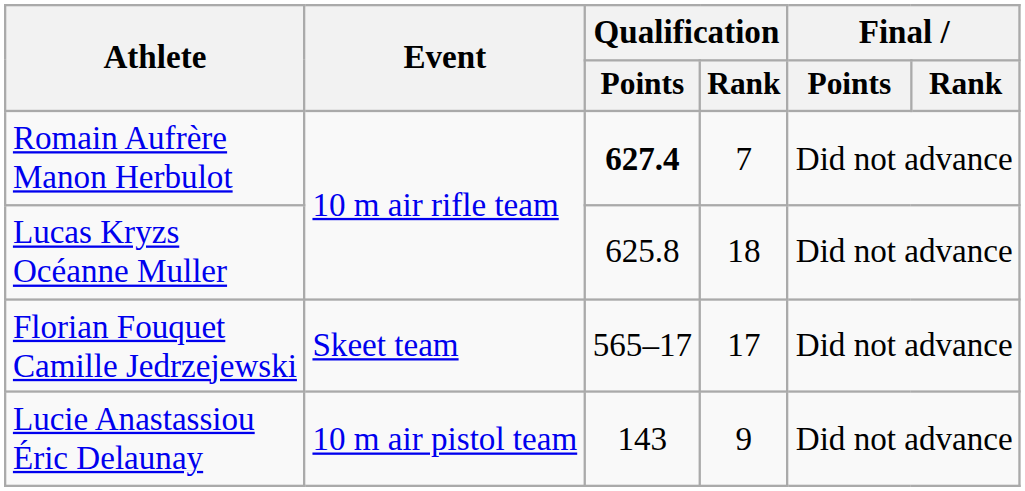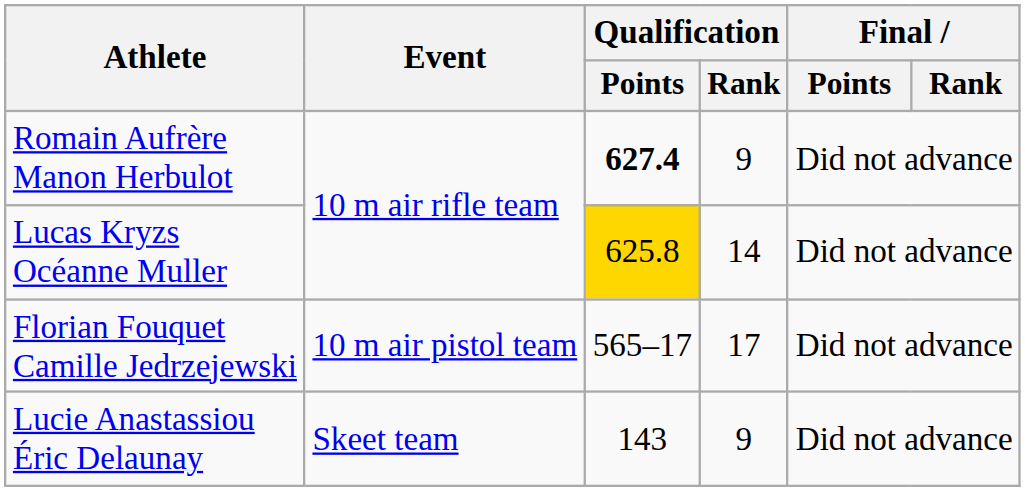 <table class="wikitable" style="font-size:90%">
 <tr>
 <th rowspan="2">Athlete</th>
 <th rowspan="2">Event</th>
 <th colspan=2>Qualification</th>
 <th colspan=2>Final / </th>
 </tr>
 <tr style="font-size:95%">
 <th>Points</th>
 <th>Rank</th>
 <th>Points</th>
 <th>Rank</th>
 </tr>
 <tr align=center>
 <td align=left><a href='#'>Romain Aufrère</a><br><a href='#'>Manon Herbulot</a></td>
 <td align=left rowspan=2><a href='#'>10 m air rifle team</a></td>
 <td><strong>627.4</strong></td>
-<td>7</td>
+<td>9</td>
 <td colspan="2">Did not advance</td>
 </tr>
 <tr align=center>
 <td align=left><a href='#'>Lucas Kryzs</a><br><a href='#'>Océanne Muller</a></td>
-<td>625.8</td>
-<td>18</td>
+<td style="background: gold;">625.8</td>
+<td>14</td>
 <td colspan="2">Did not advance</td>
 </tr>
 <tr align=center>
 <td align=left><a href='#'>Florian Fouquet</a><br><a href='#'>Camille Jedrzejewski</a></td>
-<td align=left><a href='#'>Skeet team</a></td>
+<td align=left><a href='#'>10 m air pistol team</a></td>
 <td>565–17</td>
 <td>17</td>
 <td colspan="2">Did not advance</td>
 </tr>
 <tr align=center>
 <td align=left><a href='#'>Lucie Anastassiou</a><br><a href='#'>Éric Delaunay</a></td>
-<td align=left><a href='#'>10 m air pistol team</a></td>
+<td align=left><a href='#'>Skeet team</a></td>
 <td>143</td>
 <td>9</td>
 <td colspan="2">Did not advance</td>
 </tr>
 </table>
